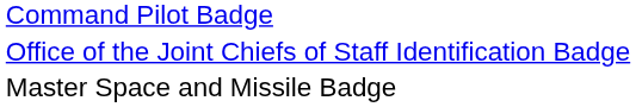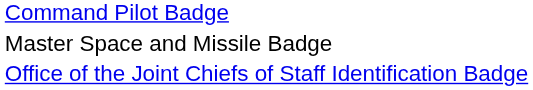 <table>
 <tr>
 <td></td>
 <td><a href='#'>Command Pilot Badge</a></td>
 </tr>
 <tr>
+<td><span></span></td>
+<td>Master Space and Missile Badge</td>
+</tr>
+<tr>
 <td></td>
 <td><a href='#'>Office of the Joint Chiefs of Staff Identification Badge</a></td>
 </tr>
-<tr>
-<td><span></span></td>
-<td>Master Space and Missile Badge</td>
-</tr>
 </table>
